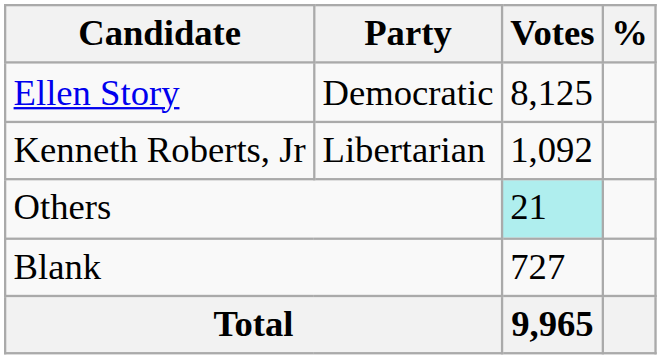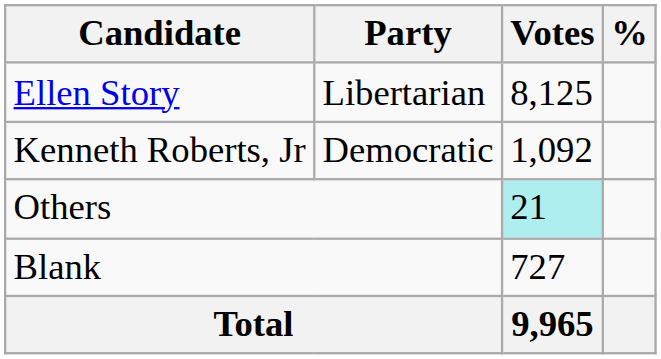 <table class="wikitable">
 <tr>
 <th>Candidate</th>
 <th>Party</th>
 <th>Votes</th>
 <th>%</th>
 </tr>
 <tr>
 <td><a href='#'>Ellen Story</a></td>
-<td>Democratic</td>
+<td>Libertarian</td>
 <td>8,125</td>
 <td></td>
 </tr>
 <tr>
 <td>Kenneth Roberts, Jr</td>
-<td>Libertarian</td>
+<td>Democratic</td>
 <td>1,092</td>
 <td></td>
 </tr>
 <tr>
 <td colspan = 2>Others</td>
 <td style="background: paleturquoise;">21</td>
 <td></td>
 </tr>
 <tr>
 <td colspan = 2>Blank</td>
 <td>727</td>
 <td></td>
 </tr>
 <tr>
 <th colspan = 2>Total</th>
 <th>9,965</th>
 <th></th>
 </tr>
 </table>
